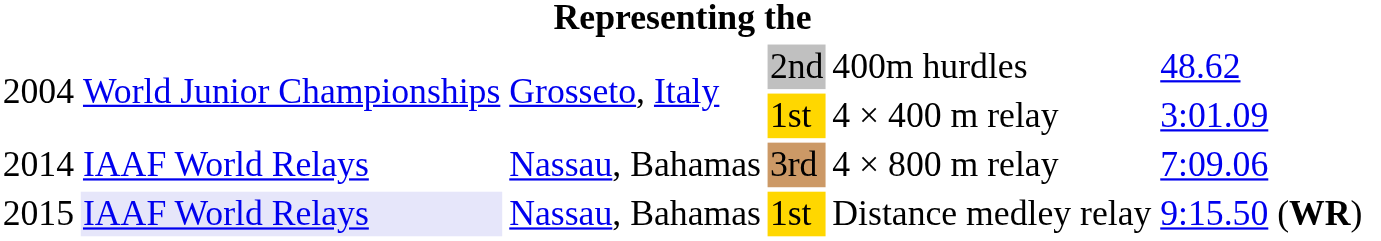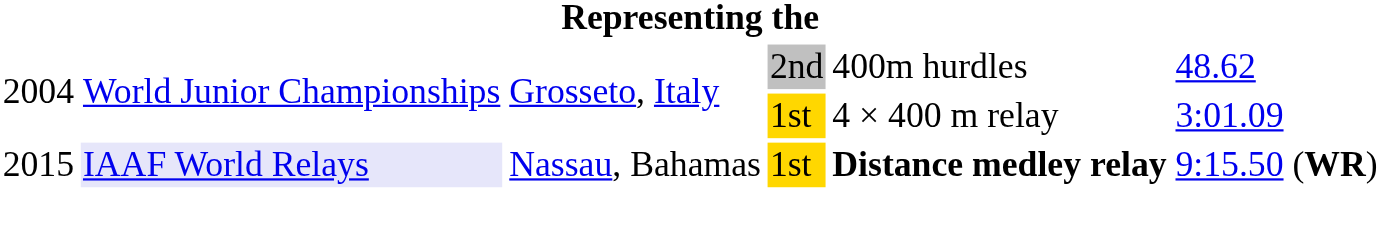 <table>
 <tr>
 <th colspan="6">Representing the </th>
 </tr>
 <tr>
 <td rowspan=2>2004</td>
 <td rowspan=2><a href='#'>World Junior Championships</a></td>
 <td rowspan=2><a href='#'>Grosseto</a>, <a href='#'>Italy</a></td>
 <td bgcolor=silver>2nd</td>
 <td>400m hurdles</td>
 <td><a href='#'>48.62</a></td>
 </tr>
 <tr>
 <td bgcolor=gold>1st</td>
 <td>4 × 400 m relay</td>
 <td><a href='#'>3:01.09</a></td>
 </tr>
 <tr>
-<td>2014</td>
-<td><a href='#'>IAAF World Relays</a></td>
-<td><a href='#'>Nassau</a>, Bahamas</td>
-<td style="background:#c96;">3rd</td>
-<td>4 × 800 m relay</td>
-<td><a href='#'>7:09.06</a></td>
-</tr>
-<tr>
 <td>2015</td>
 <td style="background: lavender;"><a href='#'>IAAF World Relays</a></td>
 <td><a href='#'>Nassau</a>, Bahamas</td>
 <td bgcolor="gold">1st</td>
-<td>Distance medley relay</td>
+<td><strong>Distance medley relay</strong></td>
 <td><a href='#'>9:15.50</a> (<strong>WR</strong>)</td>
 </tr>
 </table>
